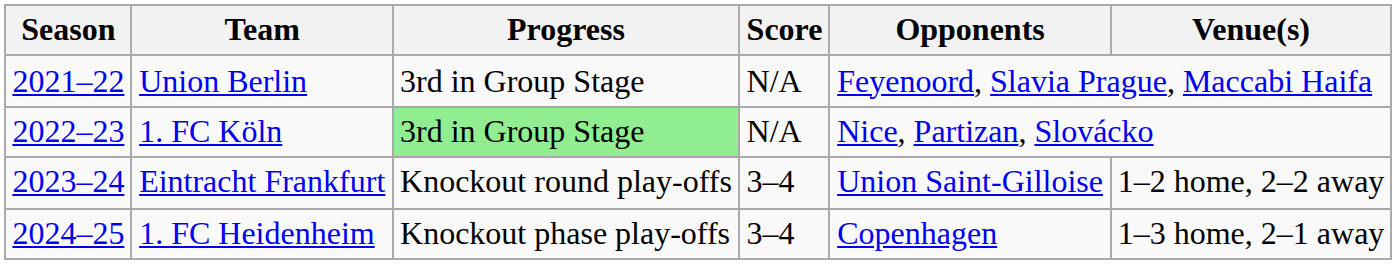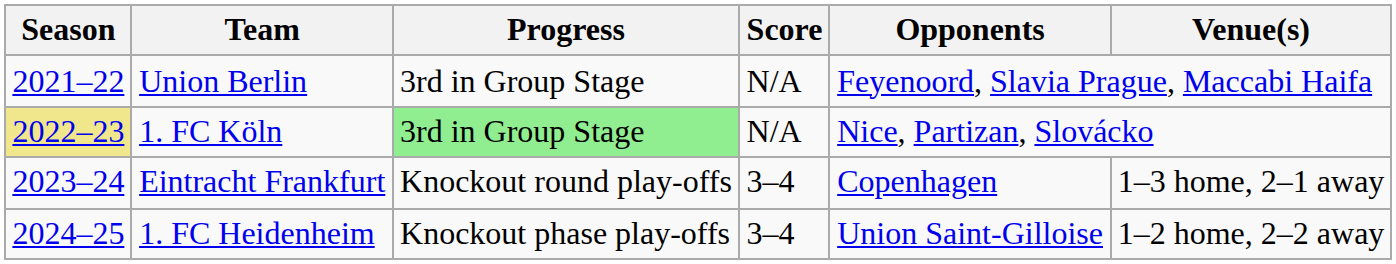 <table class="wikitable">
 <tr>
 <th>Season</th>
 <th>Team</th>
 <th>Progress</th>
 <th>Score</th>
 <th>Opponents</th>
 <th>Venue(s)</th>
 </tr>
 <tr>
 <td><a href='#'>2021–22</a></td>
 <td><a href='#'>Union Berlin</a></td>
 <td>3rd in Group Stage</td>
 <td>N/A</td>
 <td colspan="2"> <a href='#'>Feyenoord</a>,  <a href='#'>Slavia Prague</a>,  <a href='#'>Maccabi Haifa</a></td>
 </tr>
 <tr>
-<td><a href='#'>2022–23</a></td>
+<td style="background: khaki;"><a href='#'>2022–23</a></td>
 <td><a href='#'>1. FC Köln</a></td>
 <td style="background: lightgreen;">3rd in Group Stage</td>
 <td>N/A</td>
 <td colspan="2"> <a href='#'>Nice</a>,  <a href='#'>Partizan</a>,  <a href='#'>Slovácko</a></td>
 </tr>
 <tr>
 <td><a href='#'>2023–24</a></td>
 <td><a href='#'>Eintracht Frankfurt</a></td>
 <td>Knockout round play-offs</td>
 <td>3–4</td>
-<td> <a href='#'>Union Saint-Gilloise</a></td>
-<td>1–2 home, 2–2 away</td>
+<td> <a href='#'>Copenhagen</a></td>
+<td>1–3 home, 2–1 away</td>
 </tr>
 <tr>
 <td><a href='#'>2024–25</a></td>
 <td><a href='#'>1. FC Heidenheim</a></td>
 <td>Knockout phase play-offs</td>
 <td>3–4</td>
-<td> <a href='#'>Copenhagen</a></td>
-<td>1–3 home, 2–1 away</td>
+<td> <a href='#'>Union Saint-Gilloise</a></td>
+<td>1–2 home, 2–2 away</td>
 </tr>
 </table>
